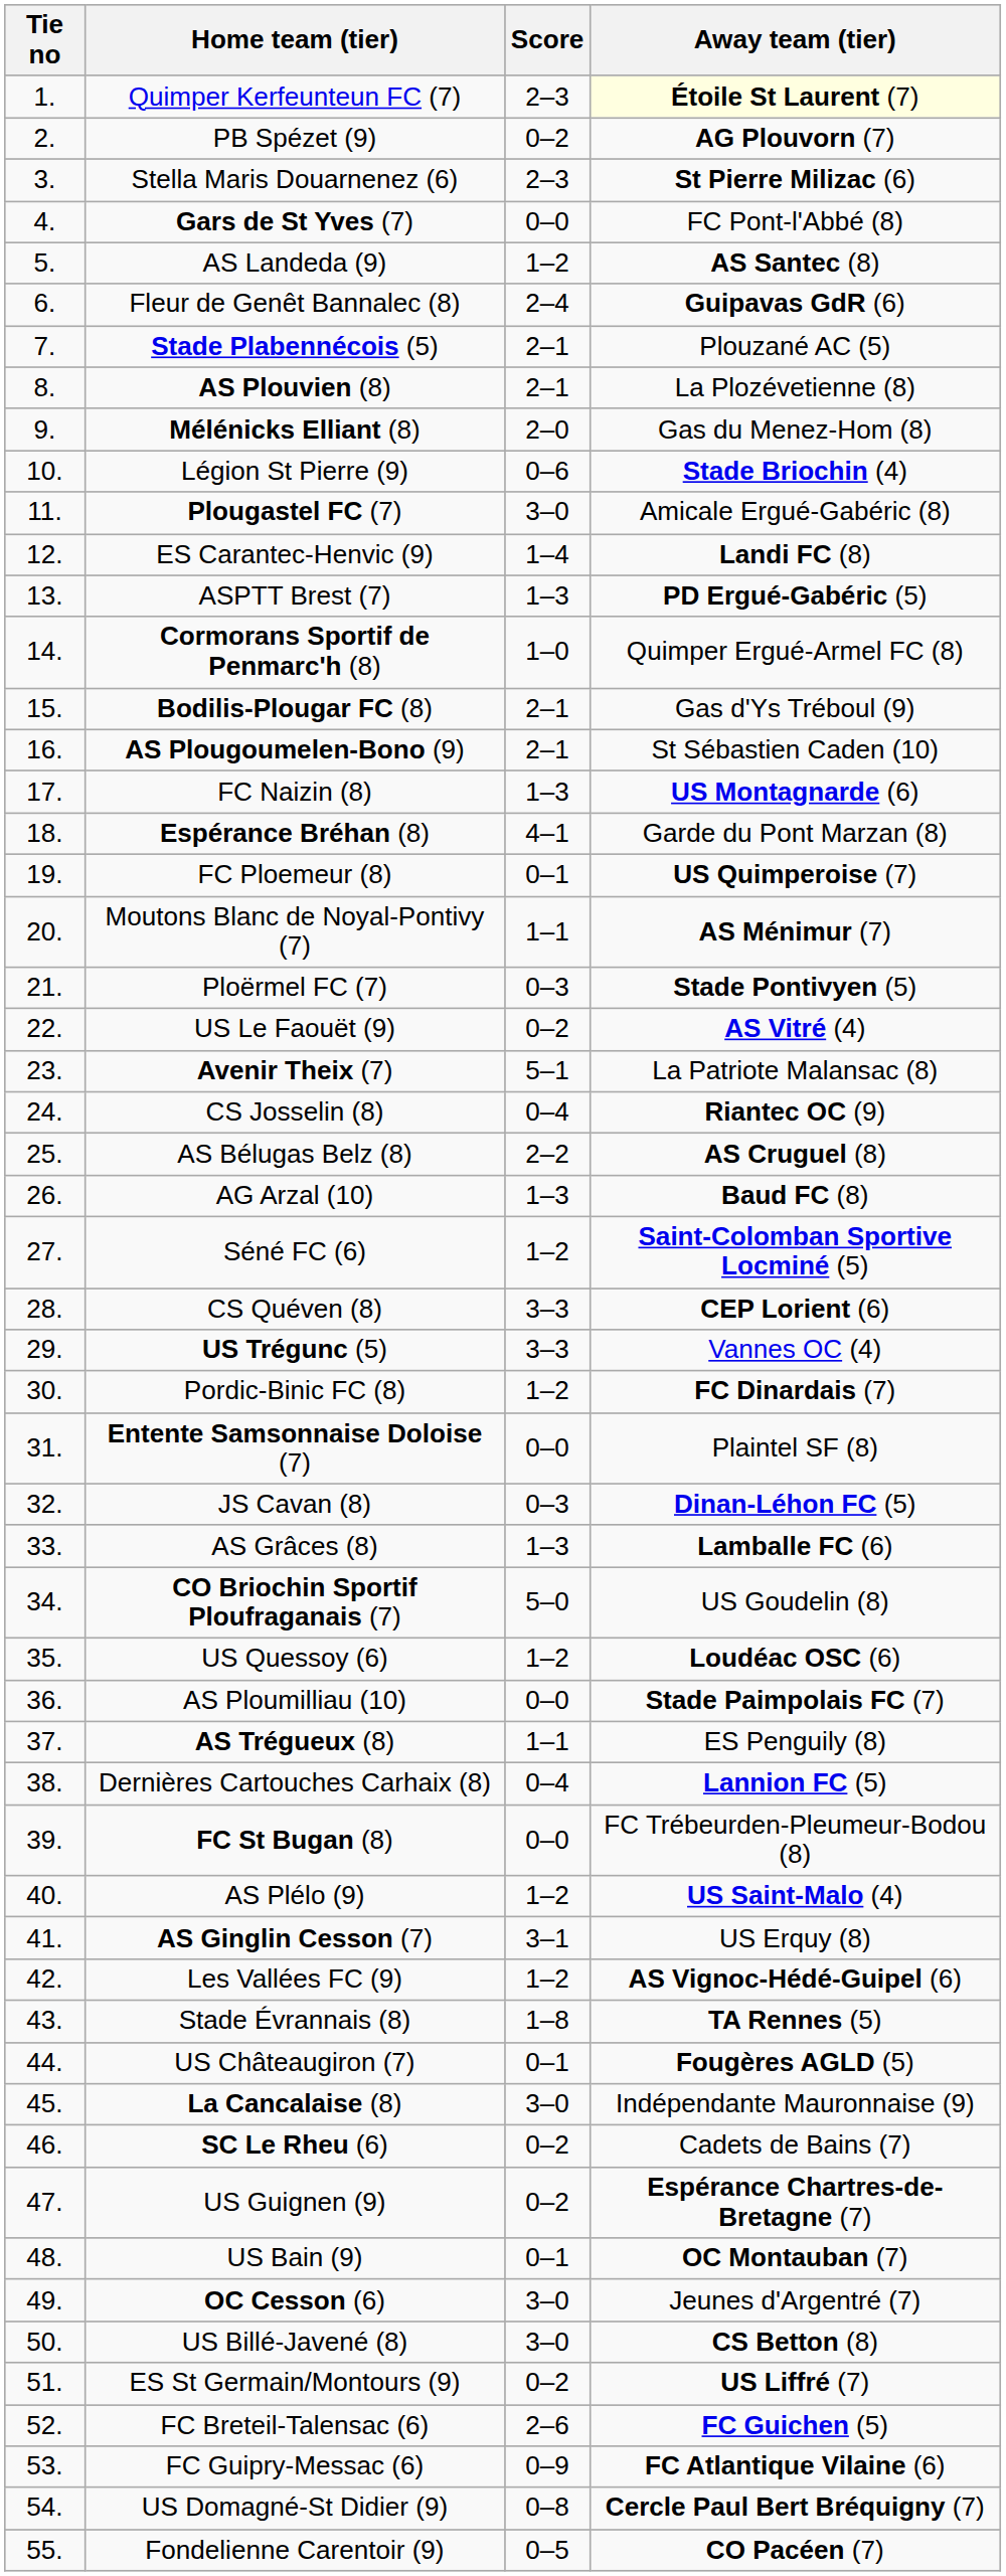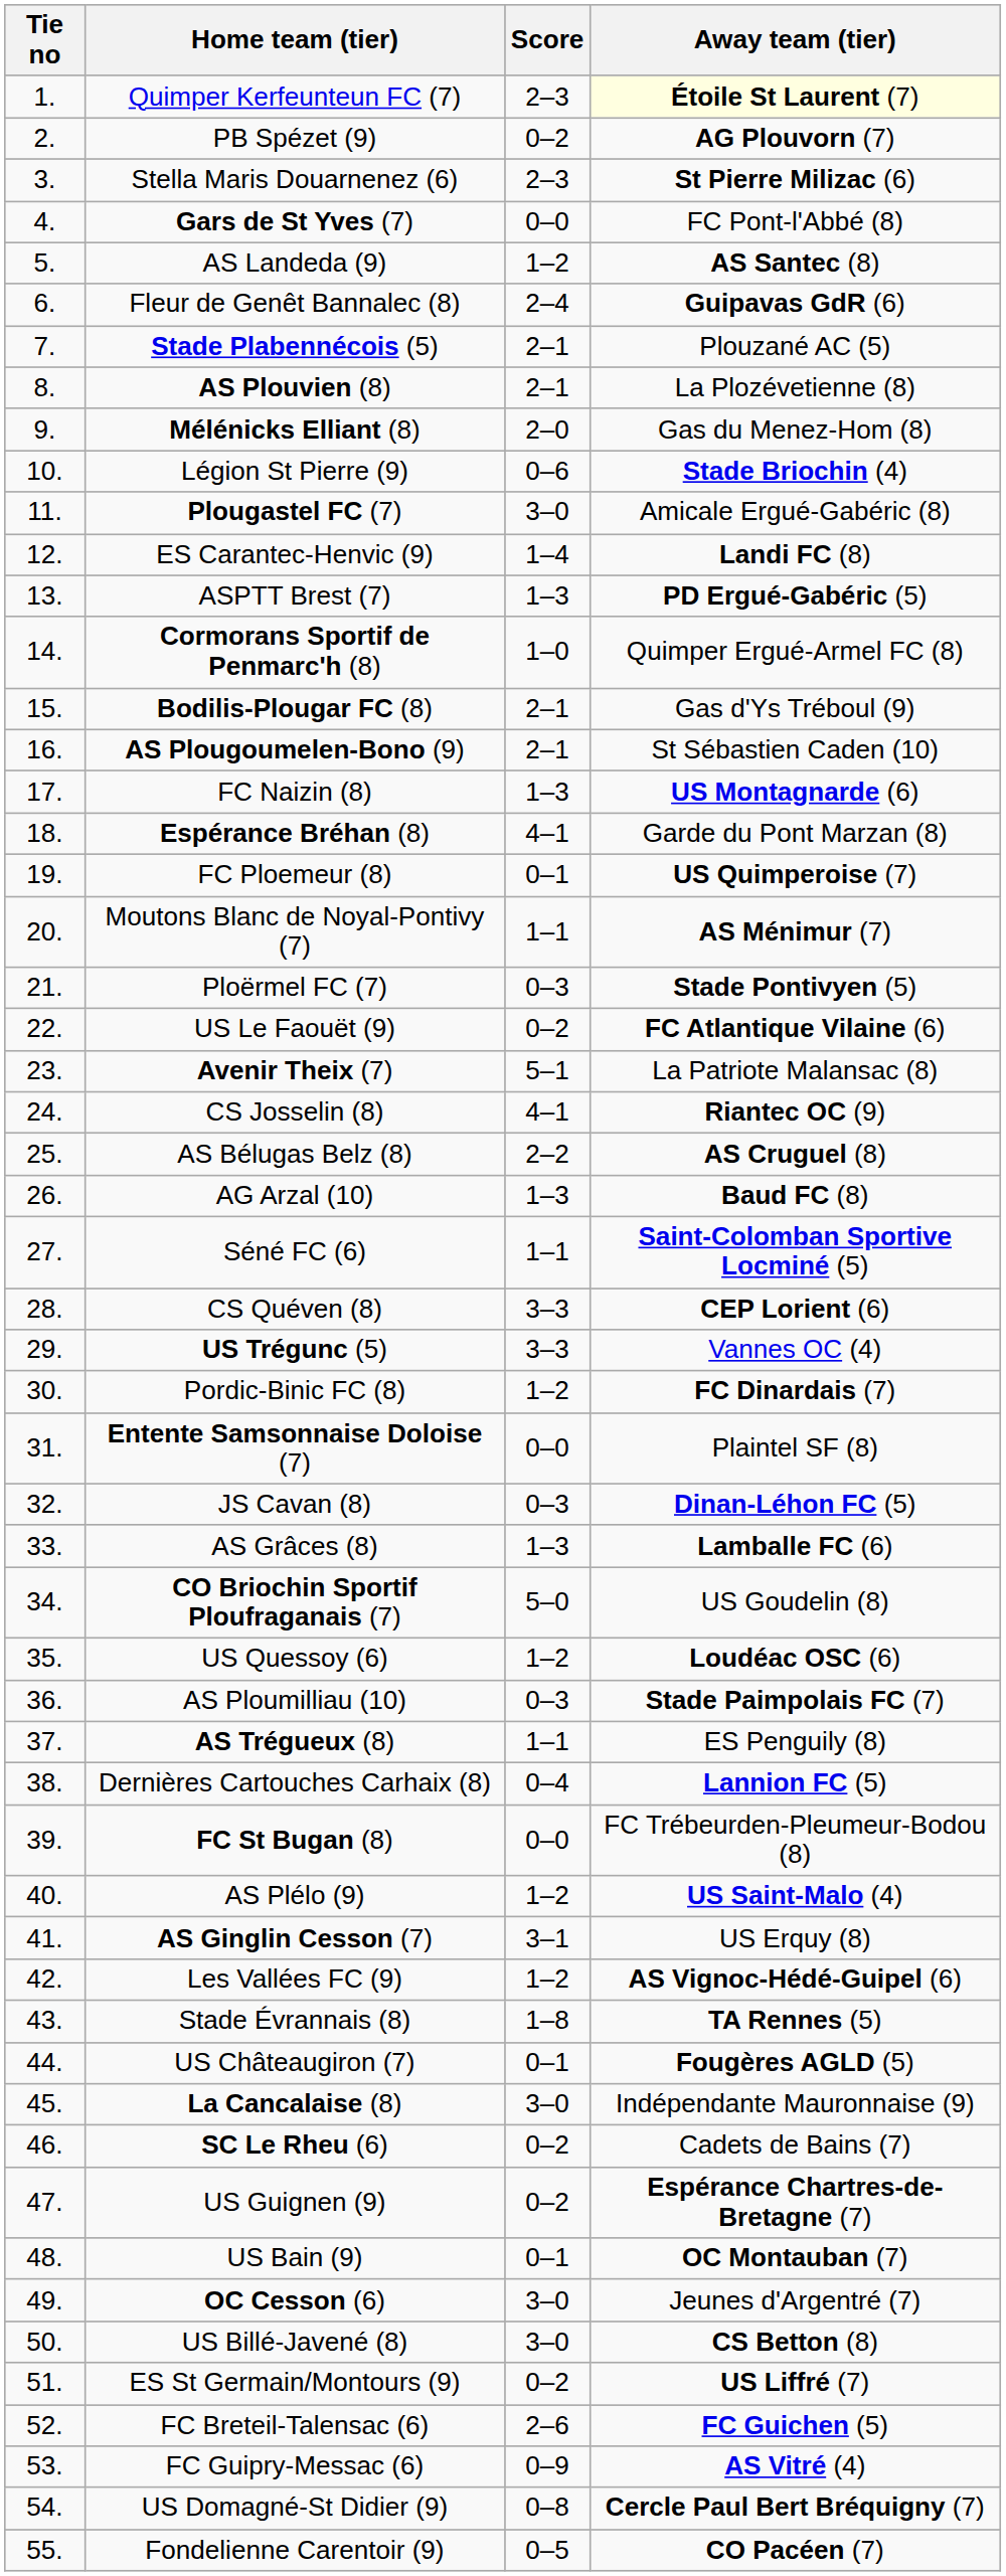 <table class="wikitable" style="text-align: center">
 <tr>
 <th>Tie no</th>
 <th>Home team (tier)</th>
 <th>Score</th>
 <th>Away team (tier)</th>
 </tr>
 <tr>
 <td>1.</td>
 <td><a href='#'>Quimper Kerfeunteun FC</a> (7)</td>
 <td>2–3</td>
 <td style="background: lightyellow;"><strong>Étoile St Laurent</strong> (7)</td>
 </tr>
 <tr>
 <td>2.</td>
 <td>PB Spézet (9)</td>
 <td>0–2</td>
 <td><strong>AG Plouvorn</strong> (7)</td>
 </tr>
 <tr>
 <td>3.</td>
 <td>Stella Maris Douarnenez (6)</td>
 <td>2–3</td>
 <td><strong>St Pierre Milizac</strong> (6)</td>
 </tr>
 <tr>
 <td>4.</td>
 <td><strong>Gars de St Yves</strong> (7)</td>
 <td>0–0 </td>
 <td>FC Pont-l'Abbé (8)</td>
 </tr>
 <tr>
 <td>5.</td>
 <td>AS Landeda (9)</td>
 <td>1–2</td>
 <td><strong>AS Santec</strong> (8)</td>
 </tr>
 <tr>
 <td>6.</td>
 <td>Fleur de Genêt Bannalec (8)</td>
 <td>2–4 </td>
 <td><strong>Guipavas GdR</strong> (6)</td>
 </tr>
 <tr>
 <td>7.</td>
 <td><strong><a href='#'>Stade Plabennécois</a></strong> (5)</td>
 <td>2–1 </td>
 <td>Plouzané AC (5)</td>
 </tr>
 <tr>
 <td>8.</td>
 <td><strong>AS Plouvien</strong> (8)</td>
 <td>2–1</td>
 <td>La Plozévetienne (8)</td>
 </tr>
 <tr>
 <td>9.</td>
 <td><strong>Mélénicks Elliant</strong> (8)</td>
 <td>2–0</td>
 <td>Gas du Menez-Hom (8)</td>
 </tr>
 <tr>
 <td>10.</td>
 <td>Légion St Pierre (9)</td>
 <td>0–6</td>
 <td><strong><a href='#'>Stade Briochin</a></strong> (4)</td>
 </tr>
 <tr>
 <td>11.</td>
 <td><strong>Plougastel FC</strong> (7)</td>
 <td>3–0</td>
 <td>Amicale Ergué-Gabéric (8)</td>
 </tr>
 <tr>
 <td>12.</td>
 <td>ES Carantec-Henvic (9)</td>
 <td>1–4</td>
 <td><strong>Landi FC</strong> (8)</td>
 </tr>
 <tr>
 <td>13.</td>
 <td>ASPTT Brest (7)</td>
 <td>1–3</td>
 <td><strong>PD Ergué-Gabéric</strong> (5)</td>
 </tr>
 <tr>
 <td>14.</td>
 <td><strong>Cormorans Sportif de Penmarc'h</strong> (8)</td>
 <td>1–0</td>
 <td>Quimper Ergué-Armel FC (8)</td>
 </tr>
 <tr>
 <td>15.</td>
 <td><strong>Bodilis-Plougar FC</strong> (8)</td>
 <td>2–1</td>
 <td>Gas d'Ys Tréboul (9)</td>
 </tr>
 <tr>
 <td>16.</td>
 <td><strong>AS Plougoumelen-Bono</strong> (9)</td>
 <td>2–1</td>
 <td>St Sébastien Caden (10)</td>
 </tr>
 <tr>
 <td>17.</td>
 <td>FC Naizin (8)</td>
 <td>1–3</td>
 <td><strong><a href='#'>US Montagnarde</a></strong> (6)</td>
 </tr>
 <tr>
 <td>18.</td>
 <td><strong>Espérance Bréhan</strong> (8)</td>
 <td>4–1</td>
 <td>Garde du Pont Marzan (8)</td>
 </tr>
 <tr>
 <td>19.</td>
 <td>FC Ploemeur (8)</td>
 <td>0–1</td>
 <td><strong>US Quimperoise</strong> (7)</td>
 </tr>
 <tr>
 <td>20.</td>
 <td>Moutons Blanc de Noyal-Pontivy (7)</td>
 <td>1–1 </td>
 <td><strong>AS Ménimur</strong> (7)</td>
 </tr>
 <tr>
 <td>21.</td>
 <td>Ploërmel FC (7)</td>
 <td>0–3</td>
 <td><strong>Stade Pontivyen</strong> (5)</td>
 </tr>
 <tr>
 <td>22.</td>
 <td>US Le Faouët (9)</td>
 <td>0–2</td>
-<td><strong><a href='#'>AS Vitré</a></strong> (4)</td>
+<td><strong>FC Atlantique Vilaine</strong> (6)</td>
 </tr>
 <tr>
 <td>23.</td>
 <td><strong>Avenir Theix</strong> (7)</td>
 <td>5–1</td>
 <td>La Patriote Malansac (8)</td>
 </tr>
 <tr>
 <td>24.</td>
 <td>CS Josselin (8)</td>
-<td>0–4</td>
+<td>4–1</td>
 <td><strong>Riantec OC</strong> (9)</td>
 </tr>
 <tr>
 <td>25.</td>
 <td>AS Bélugas Belz (8)</td>
 <td>2–2 </td>
 <td><strong>AS Cruguel</strong> (8)</td>
 </tr>
 <tr>
 <td>26.</td>
 <td>AG Arzal (10)</td>
 <td>1–3</td>
 <td><strong>Baud FC</strong> (8)</td>
 </tr>
 <tr>
 <td>27.</td>
 <td>Séné FC (6)</td>
-<td>1–2</td>
+<td>1–1 </td>
 <td><strong><a href='#'>Saint-Colomban Sportive Locminé</a></strong> (5)</td>
 </tr>
 <tr>
 <td>28.</td>
 <td>CS Quéven (8)</td>
 <td>3–3 </td>
 <td><strong>CEP Lorient</strong> (6)</td>
 </tr>
 <tr>
 <td>29.</td>
 <td><strong>US Trégunc</strong> (5)</td>
 <td>3–3 </td>
 <td><a href='#'>Vannes OC</a> (4)</td>
 </tr>
 <tr>
 <td>30.</td>
 <td>Pordic-Binic FC (8)</td>
 <td>1–2</td>
 <td><strong>FC Dinardais</strong> (7)</td>
 </tr>
 <tr>
 <td>31.</td>
 <td><strong>Entente Samsonnaise Doloise</strong> (7)</td>
 <td>0–0 </td>
 <td>Plaintel SF (8)</td>
 </tr>
 <tr>
 <td>32.</td>
 <td>JS Cavan (8)</td>
 <td>0–3</td>
 <td><strong><a href='#'>Dinan-Léhon FC</a></strong> (5)</td>
 </tr>
 <tr>
 <td>33.</td>
 <td>AS Grâces (8)</td>
 <td>1–3 </td>
 <td><strong>Lamballe FC</strong> (6)</td>
 </tr>
 <tr>
 <td>34.</td>
 <td><strong>CO Briochin Sportif Ploufraganais</strong> (7)</td>
 <td>5–0</td>
 <td>US Goudelin (8)</td>
 </tr>
 <tr>
 <td>35.</td>
 <td>US Quessoy (6)</td>
 <td>1–2</td>
 <td><strong>Loudéac OSC</strong> (6)</td>
 </tr>
 <tr>
 <td>36.</td>
 <td>AS Ploumilliau (10)</td>
-<td>0–0 </td>
+<td>0–3</td>
 <td><strong>Stade Paimpolais FC</strong> (7)</td>
 </tr>
 <tr>
 <td>37.</td>
 <td><strong>AS Trégueux</strong> (8)</td>
 <td>1–1 </td>
 <td>ES Penguily (8)</td>
 </tr>
 <tr>
 <td>38.</td>
 <td>Dernières Cartouches Carhaix (8)</td>
 <td>0–4</td>
 <td><strong><a href='#'>Lannion FC</a></strong> (5)</td>
 </tr>
 <tr>
 <td>39.</td>
 <td><strong>FC St Bugan</strong> (8)</td>
 <td>0–0 </td>
 <td>FC Trébeurden-Pleumeur-Bodou (8)</td>
 </tr>
 <tr>
 <td>40.</td>
 <td>AS Plélo (9)</td>
 <td>1–2</td>
 <td><strong><a href='#'>US Saint-Malo</a></strong> (4)</td>
 </tr>
 <tr>
 <td>41.</td>
 <td><strong>AS Ginglin Cesson</strong> (7)</td>
 <td>3–1</td>
 <td>US Erquy (8)</td>
 </tr>
 <tr>
 <td>42.</td>
 <td>Les Vallées FC (9)</td>
 <td>1–2</td>
 <td><strong>AS Vignoc-Hédé-Guipel</strong> (6)</td>
 </tr>
 <tr>
 <td>43.</td>
 <td>Stade Évrannais (8)</td>
 <td>1–8</td>
 <td><strong>TA Rennes</strong> (5)</td>
 </tr>
 <tr>
 <td>44.</td>
 <td>US Châteaugiron (7)</td>
 <td>0–1</td>
 <td><strong>Fougères AGLD</strong> (5)</td>
 </tr>
 <tr>
 <td>45.</td>
 <td><strong>La Cancalaise</strong> (8)</td>
 <td>3–0</td>
 <td>Indépendante Mauronnaise (9)</td>
 </tr>
 <tr>
 <td>46.</td>
 <td><strong>SC Le Rheu</strong> (6)</td>
 <td>0–2</td>
 <td>Cadets de Bains (7)</td>
 </tr>
 <tr>
 <td>47.</td>
 <td>US Guignen (9)</td>
 <td>0–2</td>
 <td><strong>Espérance Chartres-de-Bretagne</strong> (7)</td>
 </tr>
 <tr>
 <td>48.</td>
 <td>US Bain (9)</td>
 <td>0–1</td>
 <td><strong>OC Montauban</strong> (7)</td>
 </tr>
 <tr>
 <td>49.</td>
 <td><strong>OC Cesson</strong> (6)</td>
 <td>3–0</td>
 <td>Jeunes d'Argentré (7)</td>
 </tr>
 <tr>
 <td>50.</td>
 <td>US Billé-Javené (8)</td>
 <td>3–0</td>
 <td><strong>CS Betton</strong> (8)</td>
 </tr>
 <tr>
 <td>51.</td>
 <td>ES St Germain/Montours (9)</td>
 <td>0–2</td>
 <td><strong>US Liffré</strong> (7)</td>
 </tr>
 <tr>
 <td>52.</td>
 <td>FC Breteil-Talensac (6)</td>
 <td>2–6</td>
 <td><strong><a href='#'>FC Guichen</a></strong> (5)</td>
 </tr>
 <tr>
 <td>53.</td>
 <td>FC Guipry-Messac (6)</td>
 <td>0–9</td>
-<td><strong>FC Atlantique Vilaine</strong> (6)</td>
+<td><strong><a href='#'>AS Vitré</a></strong> (4)</td>
 </tr>
 <tr>
 <td>54.</td>
 <td>US Domagné-St Didier (9)</td>
 <td>0–8</td>
 <td><strong>Cercle Paul Bert Bréquigny</strong> (7)</td>
 </tr>
 <tr>
 <td>55.</td>
 <td>Fondelienne Carentoir (9)</td>
 <td>0–5</td>
 <td><strong>CO Pacéen</strong> (7)</td>
 </tr>
 </table>
